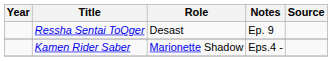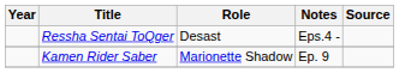 <table class="wikitable sortable plainrowheaders">
 <tr>
 <th>Year</th>
 <th>Title</th>
 <th>Role</th>
 <th class="unsortable">Notes</th>
 <th class="unsortable">Source</th>
 </tr>
 <tr>
 <td></td>
 <td><em><a href='#'>Ressha Sentai ToQger</a></em></td>
 <td>Desast</td>
-<td>Ep. 9</td>
+<td>Eps.4 -</td>
 <td></td>
 </tr>
 <tr>
 </tr>
 <tr>
 <td></td>
 <td><em><a href='#'>Kamen Rider Saber</a></em></td>
 <td><a href='#'>Marionette</a> Shadow</td>
-<td>Eps.4 -</td>
+<td>Ep. 9</td>
 <td></td>
 </tr>
 <tr>
 </tr>
 </table>
